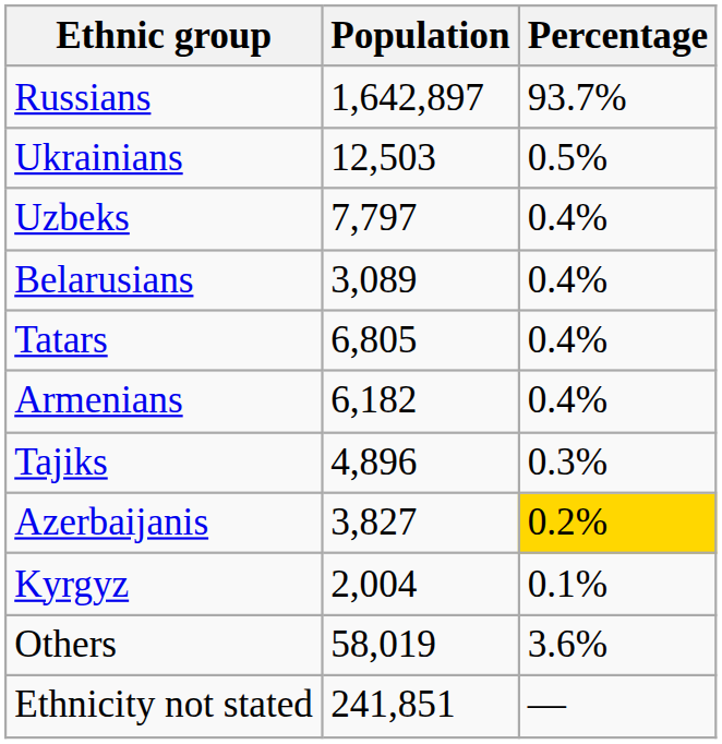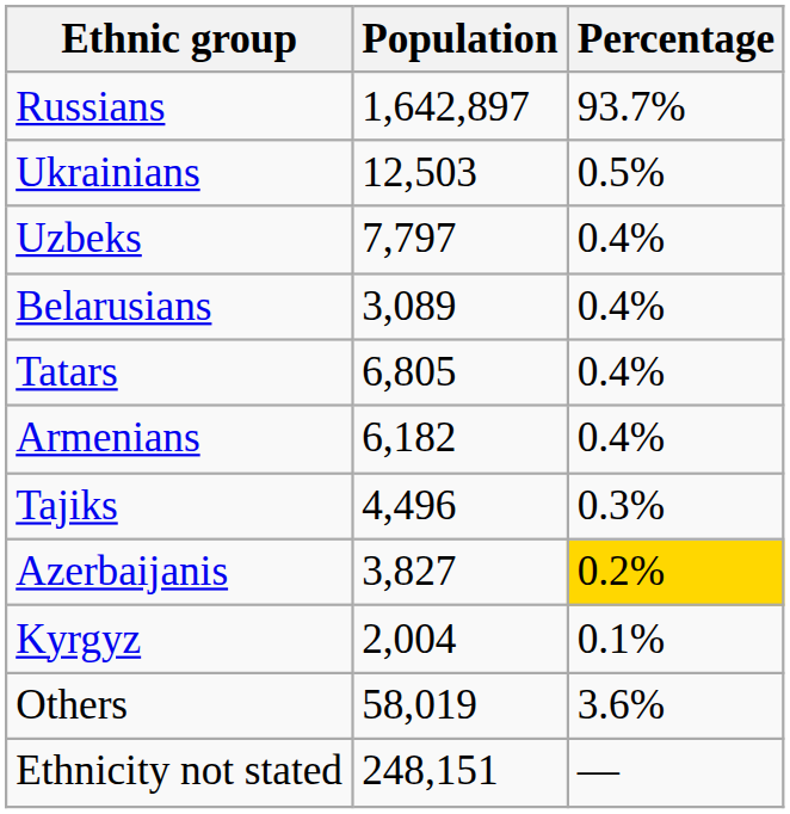 <table class="wikitable">
 <tr>
 <th>Ethnic group</th>
 <th>Population</th>
 <th>Percentage</th>
 </tr>
 <tr>
 <td><a href='#'>Russians</a></td>
 <td>1,642,897</td>
 <td>93.7%</td>
 </tr>
 <tr>
 <td><a href='#'>Ukrainians</a></td>
 <td>12,503</td>
 <td>0.5%</td>
 </tr>
 <tr>
 <td><a href='#'>Uzbeks</a></td>
 <td>7,797</td>
 <td>0.4%</td>
 </tr>
 <tr>
 <td><a href='#'>Belarusians</a></td>
 <td>3,089</td>
 <td>0.4%</td>
 </tr>
 <tr>
 <td><a href='#'>Tatars</a></td>
 <td>6,805</td>
 <td>0.4%</td>
 </tr>
 <tr>
 <td><a href='#'>Armenians</a></td>
 <td>6,182</td>
 <td>0.4%</td>
 </tr>
 <tr>
 <td><a href='#'>Tajiks</a></td>
-<td>4,896</td>
+<td>4,496</td>
 <td>0.3%</td>
 </tr>
 <tr>
 <td><a href='#'>Azerbaijanis</a></td>
 <td>3,827</td>
 <td style="background: gold;">0.2%</td>
 </tr>
 <tr>
 <td><a href='#'>Kyrgyz</a></td>
 <td>2,004</td>
 <td>0.1%</td>
 </tr>
 <tr>
 <td>Others</td>
 <td>58,019</td>
 <td>3.6%</td>
 </tr>
 <tr>
 <td>Ethnicity not stated</td>
-<td>241,851</td>
+<td>248,151</td>
 <td>—</td>
 </tr>
 </table>
